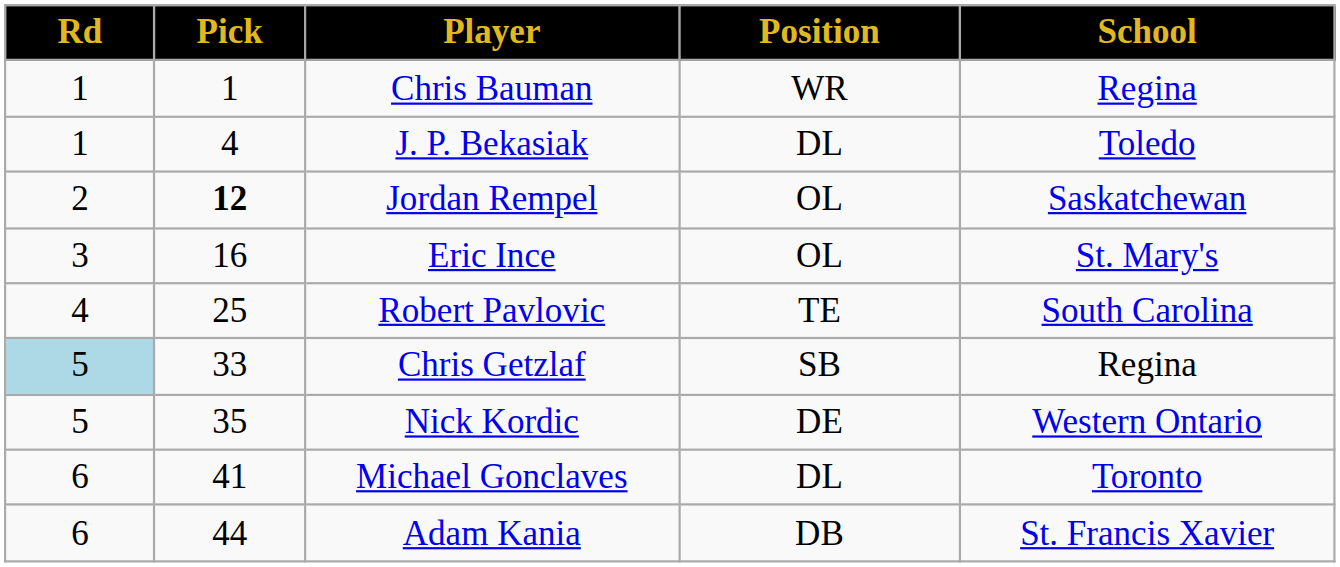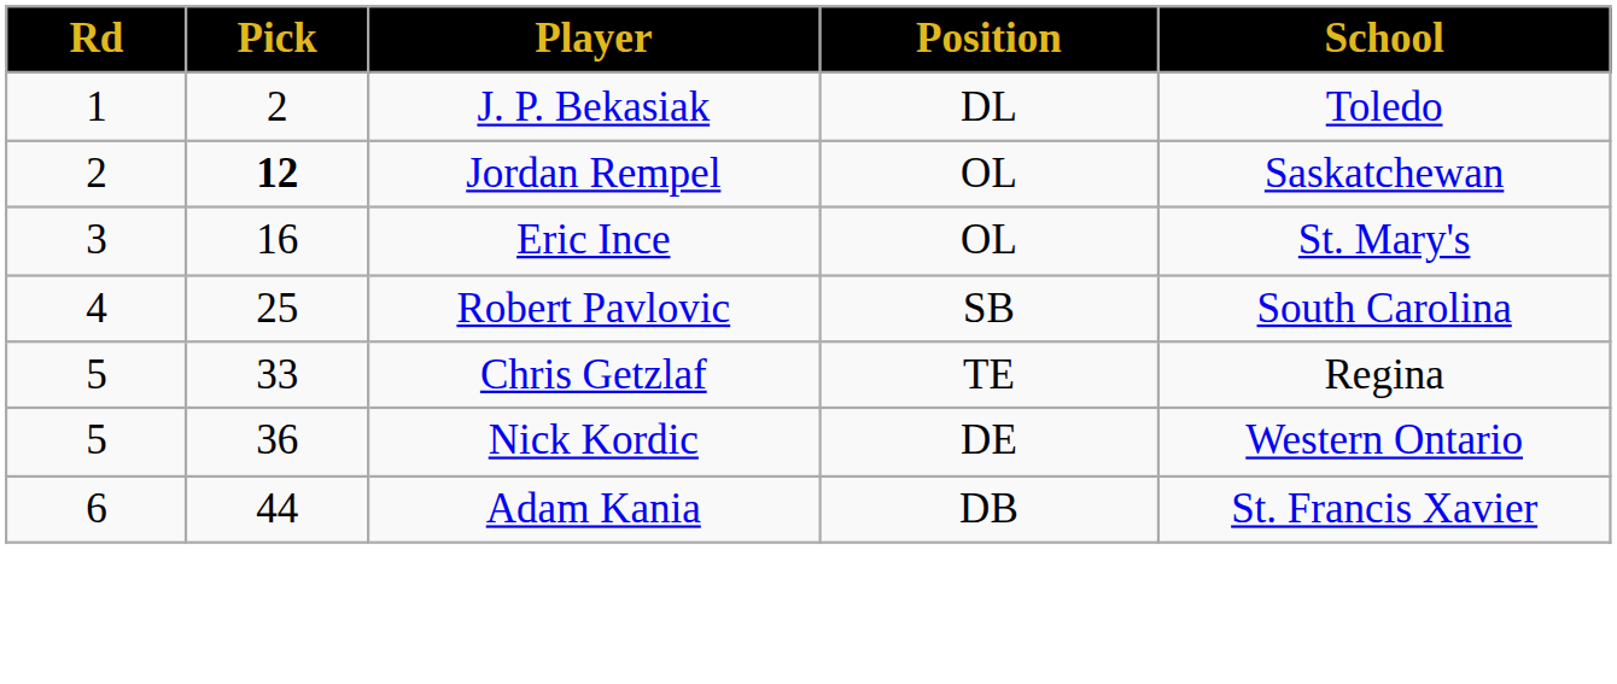 <table class="wikitable sortable">
 <tr>
 <th style="background:black;color:#e1b81e;"  width="8%">Rd</th>
 <th style="background:black;color:#e1b81e;"  width="8%">Pick</th>
 <th style="background:black;color:#e1b81e;"  width="20%">Player</th>
 <th style="background:black;color:#e1b81e;"  width="15%">Position</th>
 <th style="background:black;color:#e1b81e;"  width="20%">School</th>
 </tr>
 <tr align="center">
 <td align=center>1</td>
-<td>1</td>
-<td><a href='#'>Chris Bauman</a></td>
-<td>WR</td>
-<td><a href='#'>Regina</a></td>
-</tr>
-<tr align="center">
-<td align=center>1</td>
-<td>4</td>
+<td>2</td>
 <td><a href='#'>J. P. Bekasiak</a></td>
 <td>DL</td>
 <td><a href='#'>Toledo</a></td>
 </tr>
 <tr align="center">
 <td align=center>2</td>
 <td><strong>12</strong></td>
 <td><a href='#'>Jordan Rempel</a></td>
 <td>OL</td>
 <td><a href='#'>Saskatchewan</a></td>
 </tr>
 <tr align="center">
 <td align=center>3</td>
 <td>16</td>
 <td><a href='#'>Eric Ince</a></td>
 <td>OL</td>
 <td><a href='#'>St. Mary's</a></td>
 </tr>
 <tr align="center">
 <td align=center>4</td>
 <td>25</td>
 <td><a href='#'>Robert Pavlovic</a></td>
-<td>TE</td>
+<td>SB</td>
 <td><a href='#'>South Carolina</a></td>
 </tr>
 <tr align="center">
-<td align=center style="background: lightblue;">5</td>
+<td align=center>5</td>
 <td>33</td>
 <td><a href='#'>Chris Getzlaf</a></td>
-<td>SB</td>
+<td>TE</td>
 <td>Regina</td>
 </tr>
 <tr align="center">
 <td align=center>5</td>
-<td>35</td>
+<td>36</td>
 <td><a href='#'>Nick Kordic</a></td>
 <td>DE</td>
 <td><a href='#'>Western Ontario</a></td>
-</tr>
-<tr align="center">
-<td align=center>6</td>
-<td>41</td>
-<td><a href='#'>Michael Gonclaves</a></td>
-<td>DL</td>
-<td><a href='#'>Toronto</a></td>
 </tr>
 <tr align="center">
 <td align=center>6</td>
 <td>44</td>
 <td><a href='#'>Adam Kania</a></td>
 <td>DB</td>
 <td><a href='#'>St. Francis Xavier</a></td>
 </tr>
 </table>
